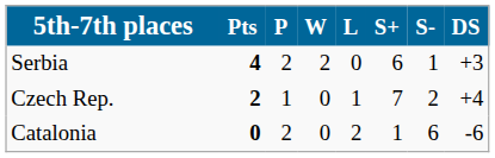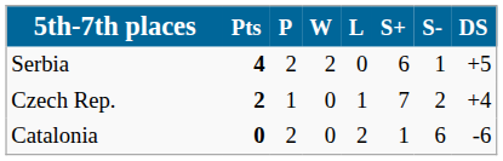 <table align=center cellpadding="3" cellspacing="0" style="background: #f9f9f9; border: 1px #aaa solid; border-collapse: collapse; font-size: 95%;" width=330>
 <tr bgcolor=#006699 style="color:white;">
 <th width=34% style=font-size:120%><strong>5th-7th places</strong></th>
 <th width=5%>Pts</th>
 <th width=5%>P</th>
 <th width=5%>W</th>
 <th width=5%>L</th>
 <th width=5%>S+</th>
 <th width=5%>S-</th>
 <th width=5%>DS</th>
 </tr>
 <tr align=right>
 <td align=left> Serbia</td>
 <td><strong>4</strong></td>
 <td>2</td>
 <td>2</td>
 <td>0</td>
 <td>6</td>
 <td>1</td>
-<td>+3</td>
+<td>+5</td>
 </tr>
 <tr align=right>
 <td align=left> Czech Rep.</td>
 <td><strong>2</strong></td>
 <td>1</td>
 <td>0</td>
 <td>1</td>
 <td>7</td>
 <td>2</td>
 <td>+4</td>
 </tr>
 <tr align=right>
 <td align=left> Catalonia</td>
 <td><strong>0</strong></td>
 <td>2</td>
 <td>0</td>
 <td>2</td>
 <td>1</td>
 <td>6</td>
 <td>-6</td>
 </tr>
 </table>
